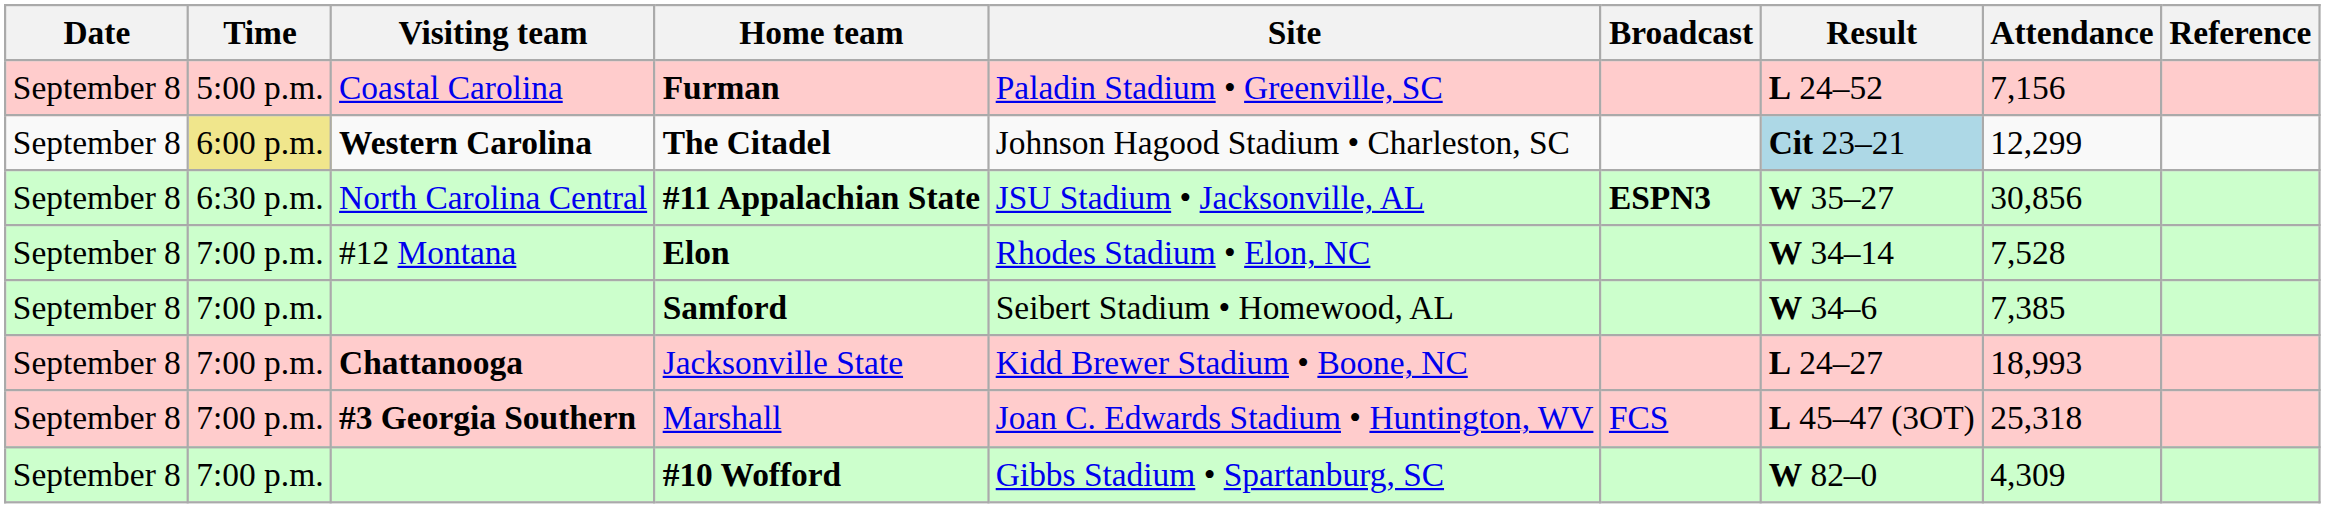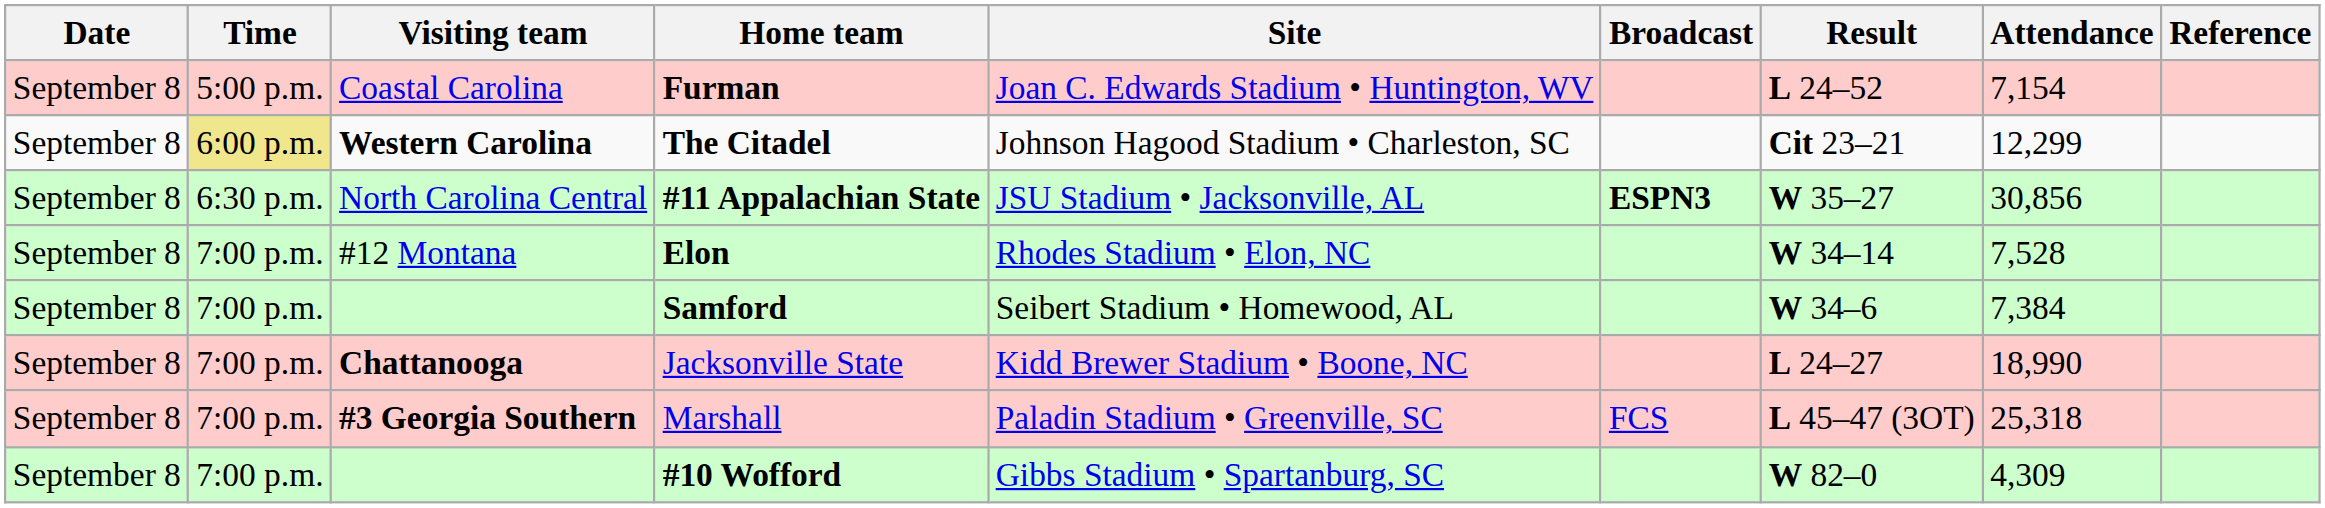 <table class="wikitable" style="font-size:95%;">
 <tr>
 <th>Date</th>
 <th>Time</th>
 <th>Visiting team</th>
 <th>Home team</th>
 <th>Site</th>
 <th>Broadcast</th>
 <th>Result</th>
 <th>Attendance</th>
 <th class="unsortable">Reference</th>
 </tr>
 <tr bgcolor=ffcccc>
 <td>September 8</td>
 <td>5:00 p.m.</td>
 <td><a href='#'>Coastal Carolina</a></td>
 <td><strong>Furman</strong></td>
-<td><a href='#'>Paladin Stadium</a> • <a href='#'>Greenville, SC</a></td>
+<td><a href='#'>Joan C. Edwards Stadium</a> • <a href='#'>Huntington, WV</a></td>
 <td></td>
 <td><strong>L</strong> 24–52</td>
-<td>7,156</td>
+<td>7,154</td>
 <td style="text-align:center;"></td>
 </tr>
 <tr>
 <td>September 8</td>
 <td style="background: khaki;">6:00 p.m.</td>
 <td><strong>Western Carolina</strong></td>
 <td><strong>The Citadel</strong></td>
 <td>Johnson Hagood Stadium • Charleston, SC</td>
 <td></td>
-<td style="background: lightblue;"><strong>Cit</strong> 23–21</td>
+<td><strong>Cit</strong> 23–21</td>
 <td>12,299</td>
 <td style="text-align:center;"></td>
 </tr>
 <tr bgcolor=ccffcc>
 <td>September 8</td>
 <td>6:30 p.m.</td>
 <td><a href='#'>North Carolina Central</a></td>
 <td><strong>#11 Appalachian State</strong></td>
 <td><a href='#'>JSU Stadium</a> • <a href='#'>Jacksonville, AL</a></td>
 <td><strong>ESPN3</strong></td>
 <td><strong>W</strong> 35–27</td>
 <td>30,856</td>
 <td style="text-align:center;"></td>
 </tr>
 <tr bgcolor=ccffcc>
 <td>September 8</td>
 <td>7:00 p.m.</td>
 <td>#12 <a href='#'>Montana</a></td>
 <td><strong>Elon</strong></td>
 <td><a href='#'>Rhodes Stadium</a> • <a href='#'>Elon, NC</a></td>
 <td></td>
 <td><strong>W</strong> 34–14</td>
 <td>7,528</td>
 <td style="text-align:center;"></td>
 </tr>
 <tr bgcolor=ccffcc>
 <td>September 8</td>
 <td>7:00 p.m.</td>
 <td></td>
 <td><strong>Samford</strong></td>
 <td>Seibert Stadium • Homewood, AL</td>
 <td></td>
 <td><strong>W</strong> 34–6</td>
-<td>7,385</td>
+<td>7,384</td>
 <td style="text-align:center;"></td>
 </tr>
 <tr bgcolor=ffcccc>
 <td>September 8</td>
 <td>7:00 p.m.</td>
 <td><strong>Chattanooga</strong></td>
 <td><a href='#'>Jacksonville State</a></td>
 <td><a href='#'>Kidd Brewer Stadium</a> • <a href='#'>Boone, NC</a></td>
 <td></td>
 <td><strong>L</strong> 24–27</td>
-<td>18,993</td>
+<td>18,990</td>
 <td style="text-align:center;"></td>
 </tr>
 <tr bgcolor=ffcccc>
 <td>September 8</td>
 <td>7:00 p.m.</td>
 <td><strong>#3 Georgia Southern</strong></td>
 <td><a href='#'>Marshall</a></td>
-<td><a href='#'>Joan C. Edwards Stadium</a> • <a href='#'>Huntington, WV</a></td>
+<td><a href='#'>Paladin Stadium</a> • <a href='#'>Greenville, SC</a></td>
 <td><a href='#'>FCS</a></td>
 <td><strong>L</strong> 45–47 (3OT)</td>
 <td>25,318</td>
 <td style="text-align:center;"></td>
 </tr>
 <tr bgcolor=ccffcc>
 <td>September 8</td>
 <td>7:00 p.m.</td>
 <td></td>
 <td><strong>#10 Wofford</strong></td>
 <td><a href='#'>Gibbs Stadium</a> • <a href='#'>Spartanburg, SC</a></td>
 <td></td>
 <td><strong>W</strong> 82–0</td>
 <td>4,309</td>
 <td style="text-align:center;"></td>
 </tr>
 </table>
